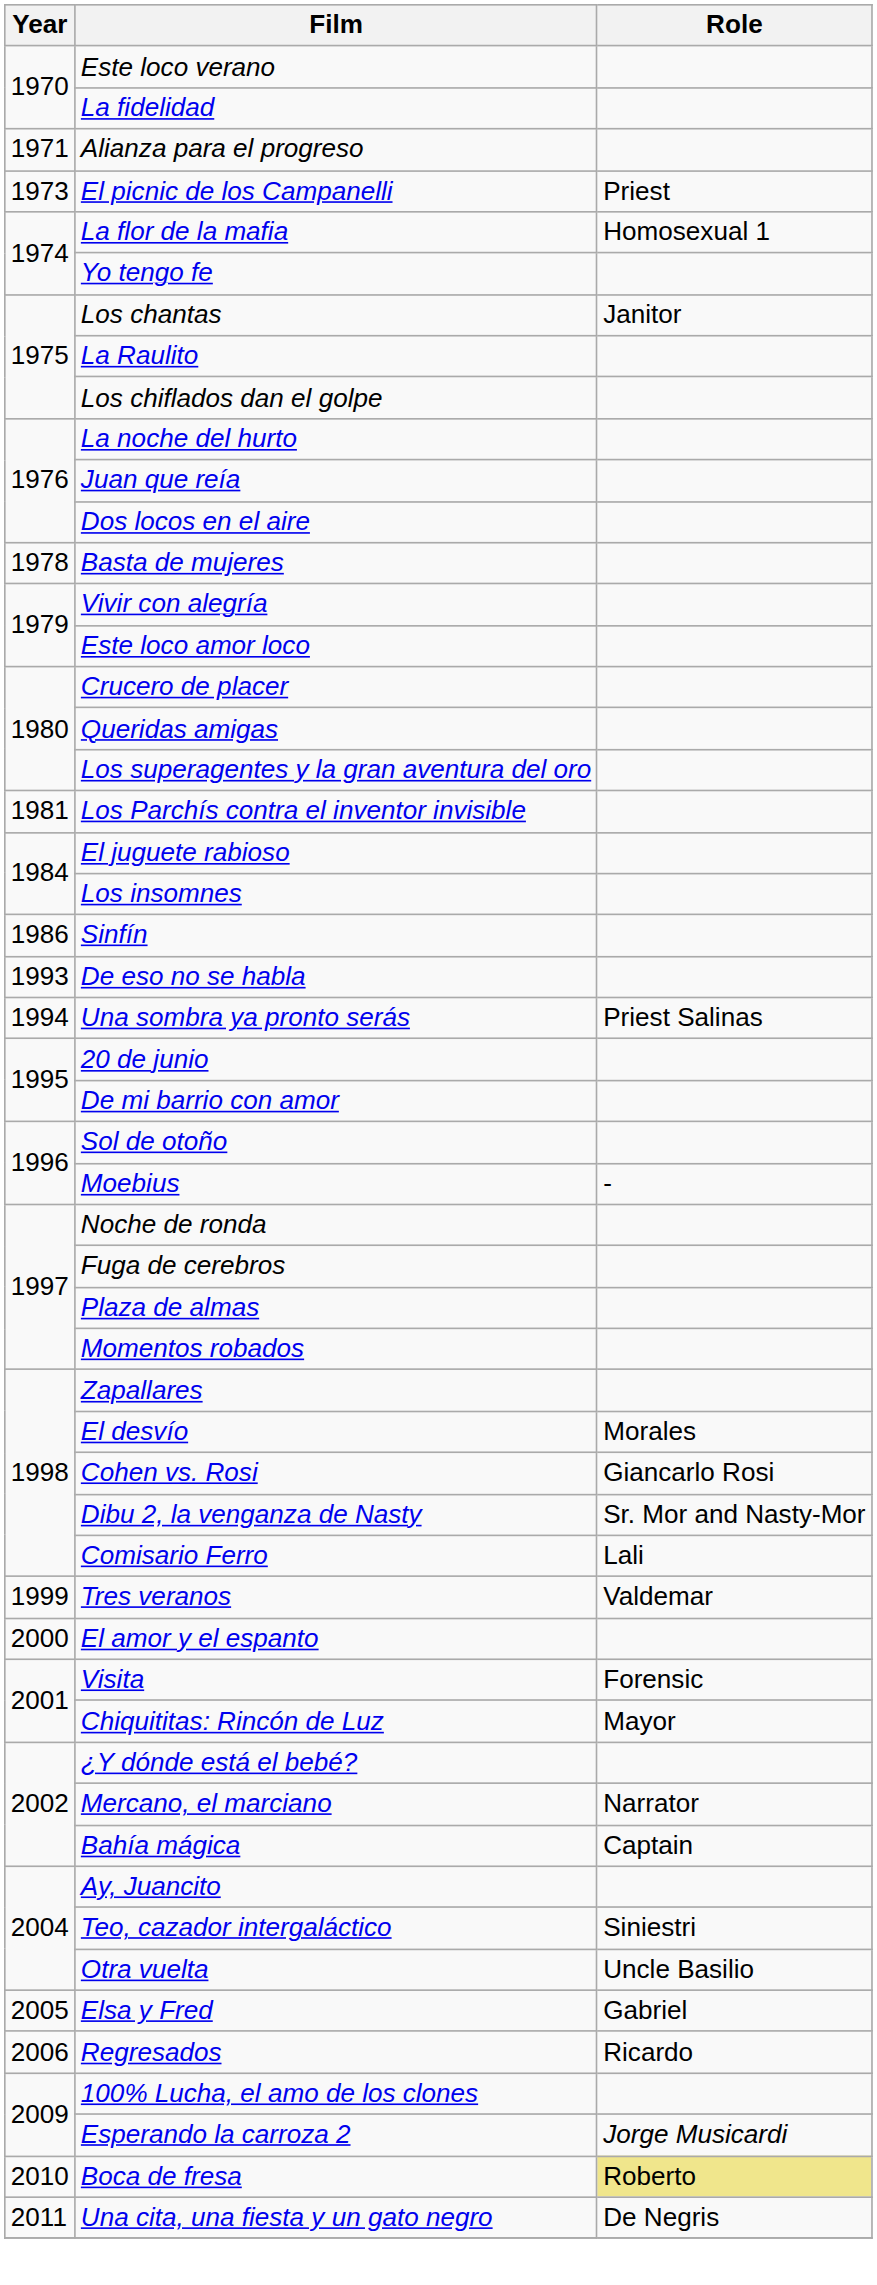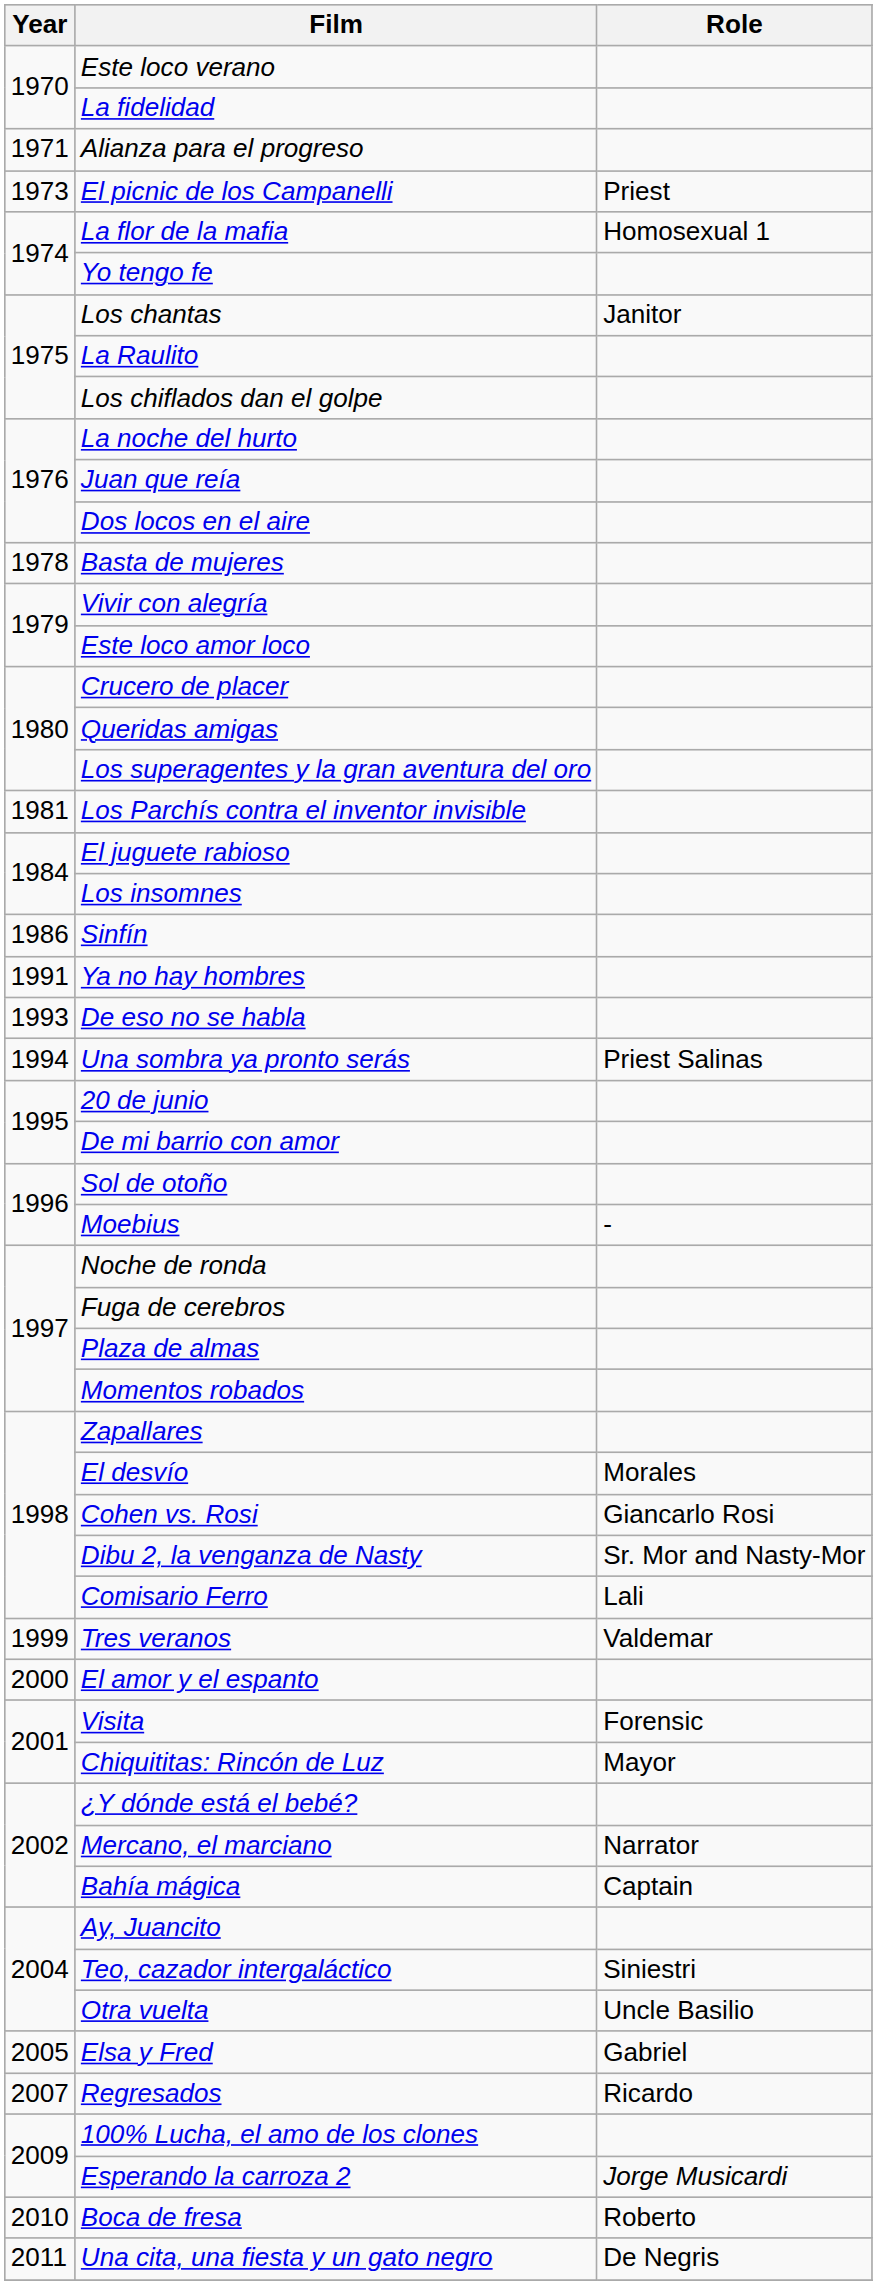 <table class="wikitable">
 <tr>
 <th>Year</th>
 <th>Film</th>
 <th>Role</th>
 </tr>
 <tr>
 <td rowspan="2">1970</td>
 <td><em>Este loco verano</em></td>
 <td></td>
 </tr>
 <tr>
 <td><em><a href='#'>La fidelidad</a></em></td>
 <td></td>
 </tr>
 <tr>
 <td>1971</td>
 <td><em>Alianza para el progreso</em></td>
 <td></td>
 </tr>
 <tr>
 <td>1973</td>
 <td><em><a href='#'>El picnic de los Campanelli</a></em></td>
 <td>Priest</td>
 </tr>
 <tr>
 <td rowspan="2">1974</td>
 <td><em><a href='#'>La flor de la mafia</a></em></td>
 <td>Homosexual 1</td>
 </tr>
 <tr>
 <td><em><a href='#'>Yo tengo fe</a></em></td>
 <td></td>
 </tr>
 <tr>
 <td rowspan="3">1975</td>
 <td><em>Los chantas</em></td>
 <td>Janitor</td>
 </tr>
 <tr>
 <td><em><a href='#'>La Raulito</a></em></td>
 <td></td>
 </tr>
 <tr>
 <td><em>Los chiflados dan el golpe</em></td>
 <td></td>
 </tr>
 <tr>
 <td rowspan="3">1976</td>
 <td><em><a href='#'>La noche del hurto</a></em></td>
 <td></td>
 </tr>
 <tr>
 <td><em><a href='#'>Juan que reía</a></em></td>
 <td></td>
 </tr>
 <tr>
 <td><em><a href='#'>Dos locos en el aire</a></em></td>
 <td></td>
 </tr>
 <tr>
 <td>1978</td>
 <td><em><a href='#'>Basta de mujeres</a></em></td>
 <td></td>
 </tr>
 <tr>
 <td rowspan="2">1979</td>
 <td><em><a href='#'>Vivir con alegría</a></em></td>
 <td></td>
 </tr>
 <tr>
 <td><em><a href='#'>Este loco amor loco</a></em></td>
 <td></td>
 </tr>
 <tr>
 <td rowspan="3">1980</td>
 <td><em><a href='#'>Crucero de placer</a></em></td>
 <td></td>
 </tr>
 <tr>
 <td><em><a href='#'>Queridas amigas</a></em></td>
 <td></td>
 </tr>
 <tr>
 <td><em><a href='#'>Los superagentes y la gran aventura del oro</a></em></td>
 <td></td>
 </tr>
 <tr>
 <td>1981</td>
 <td><em><a href='#'>Los Parchís contra el inventor invisible</a></em></td>
 <td></td>
 </tr>
 <tr>
 <td rowspan="2">1984</td>
 <td><em><a href='#'>El juguete rabioso</a></em></td>
 <td></td>
 </tr>
 <tr>
 <td><em><a href='#'>Los insomnes</a></em></td>
 <td></td>
 </tr>
 <tr>
 <td>1986</td>
 <td><em><a href='#'>Sinfín</a></em></td>
+<td></td>
+</tr>
+<tr>
+<td>1991</td>
+<td><em><a href='#'>Ya no hay hombres</a></em></td>
 <td></td>
 </tr>
 <tr>
 <td>1993</td>
 <td><em><a href='#'>De eso no se habla</a></em></td>
 <td></td>
 </tr>
 <tr>
 <td>1994</td>
 <td><em><a href='#'>Una sombra ya pronto serás</a></em></td>
 <td>Priest Salinas</td>
 </tr>
 <tr>
 <td rowspan="2">1995</td>
 <td><em><a href='#'>20 de junio</a></em></td>
 <td></td>
 </tr>
 <tr>
 <td><em><a href='#'>De mi barrio con amor</a></em></td>
 <td></td>
 </tr>
 <tr>
 <td rowspan="2">1996</td>
 <td><em><a href='#'>Sol de otoño</a></em></td>
 <td></td>
 </tr>
 <tr>
 <td><em><a href='#'>Moebius</a></em></td>
 <td>-</td>
 </tr>
 <tr>
 <td rowspan="4">1997</td>
 <td><em>Noche de ronda</em></td>
 <td></td>
 </tr>
 <tr>
 <td><em>Fuga de cerebros</em></td>
 <td></td>
 </tr>
 <tr>
 <td><em><a href='#'>Plaza de almas</a></em></td>
 <td></td>
 </tr>
 <tr>
 <td><em><a href='#'>Momentos robados</a></em></td>
 <td></td>
 </tr>
 <tr>
 <td rowspan="5">1998</td>
 <td><em><a href='#'>Zapallares</a></em></td>
 <td></td>
 </tr>
 <tr>
 <td><em><a href='#'>El desvío</a></em></td>
 <td>Morales</td>
 </tr>
 <tr>
 <td><em><a href='#'>Cohen vs. Rosi</a></em></td>
 <td>Giancarlo Rosi</td>
 </tr>
 <tr>
 <td><em><a href='#'>Dibu 2, la venganza de Nasty</a></em></td>
 <td>Sr. Mor and Nasty-Mor</td>
 </tr>
 <tr>
 <td><em><a href='#'>Comisario Ferro</a></em></td>
 <td>Lali</td>
 </tr>
 <tr>
 <td>1999</td>
 <td><em><a href='#'>Tres veranos</a></em></td>
 <td>Valdemar</td>
 </tr>
 <tr>
 <td>2000</td>
 <td><em><a href='#'>El amor y el espanto</a></em></td>
 <td></td>
 </tr>
 <tr>
 <td rowspan="2">2001</td>
 <td><em><a href='#'>Visita</a></em></td>
 <td>Forensic</td>
 </tr>
 <tr>
 <td><em><a href='#'>Chiquititas: Rincón de Luz</a></em></td>
 <td>Mayor</td>
 </tr>
 <tr>
 <td rowspan="3">2002</td>
 <td><em><a href='#'>¿Y dónde está el bebé?</a></em></td>
 <td></td>
 </tr>
 <tr>
 <td><em><a href='#'>Mercano, el marciano</a></em></td>
 <td>Narrator</td>
 </tr>
 <tr>
 <td><em><a href='#'>Bahía mágica</a></em></td>
 <td>Captain</td>
 </tr>
 <tr>
 <td rowspan="3">2004</td>
 <td><em><a href='#'>Ay, Juancito</a></em></td>
 <td></td>
 </tr>
 <tr>
 <td><em><a href='#'>Teo, cazador intergaláctico</a></em></td>
 <td>Siniestri</td>
 </tr>
 <tr>
 <td><em><a href='#'>Otra vuelta</a></em></td>
 <td>Uncle Basilio</td>
 </tr>
 <tr>
 <td>2005</td>
 <td><em><a href='#'>Elsa y Fred</a></em></td>
 <td>Gabriel</td>
 </tr>
 <tr>
-<td>2006</td>
+<td>2007</td>
 <td><em><a href='#'>Regresados</a></em></td>
 <td>Ricardo</td>
 </tr>
 <tr>
 <td rowspan="2">2009</td>
 <td><em><a href='#'>100% Lucha, el amo de los clones</a></em></td>
 <td></td>
 </tr>
 <tr>
 <td><em><a href='#'>Esperando la carroza 2</a></em></td>
 <td><em>Jorge Musicardi</em></td>
 </tr>
 <tr>
 <td>2010</td>
 <td><em><a href='#'>Boca de fresa</a></em></td>
-<td style="background: khaki;">Roberto</td>
+<td>Roberto</td>
 </tr>
 <tr>
 <td>2011</td>
 <td><em><a href='#'>Una cita, una fiesta y un gato negro</a></em></td>
 <td>De Negris</td>
 </tr>
 <tr>
 </tr>
 </table>
